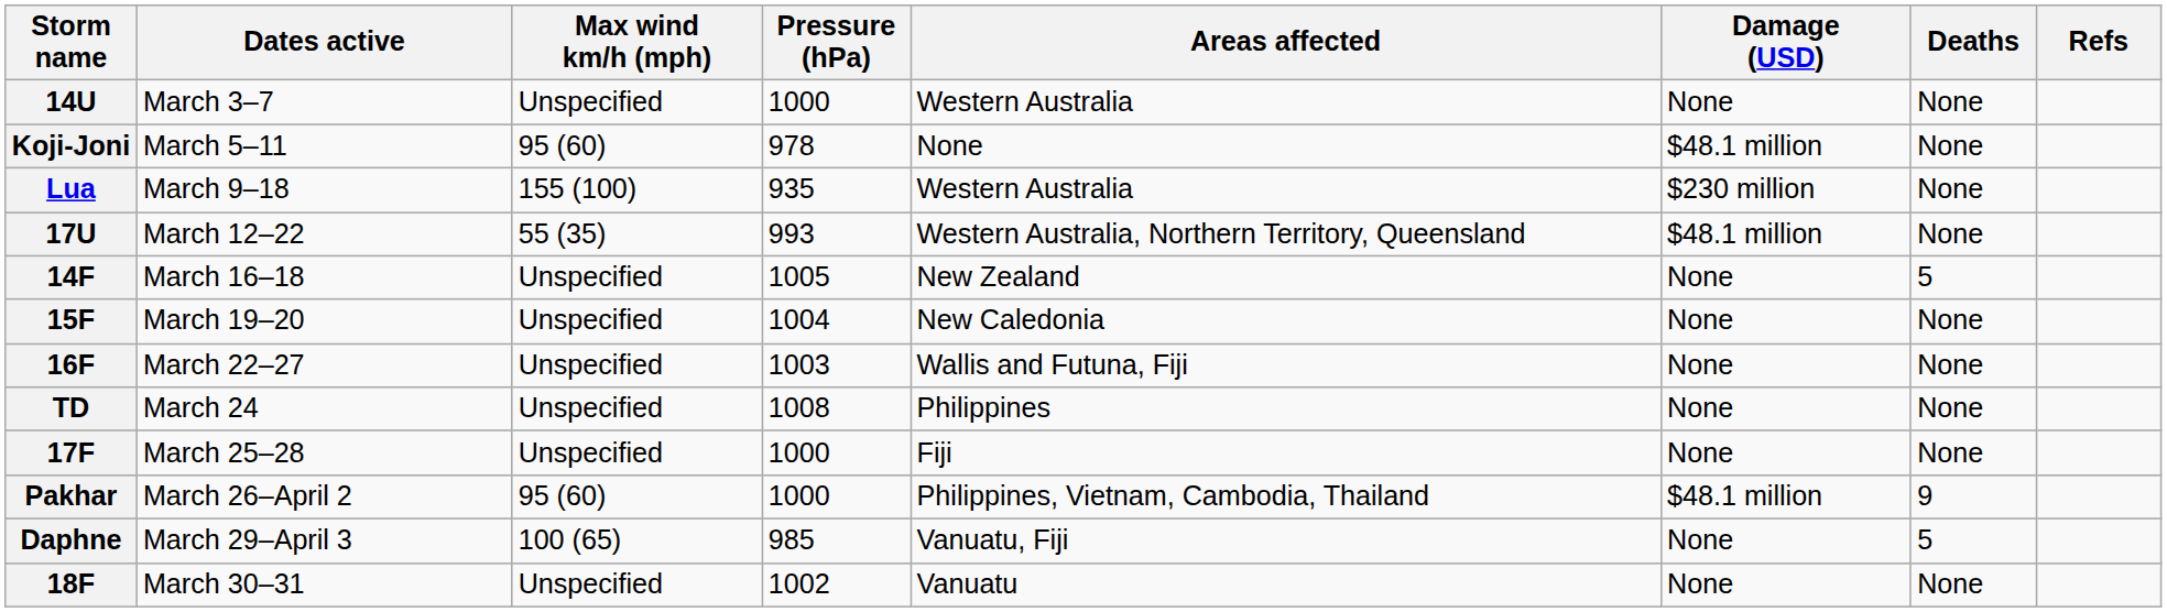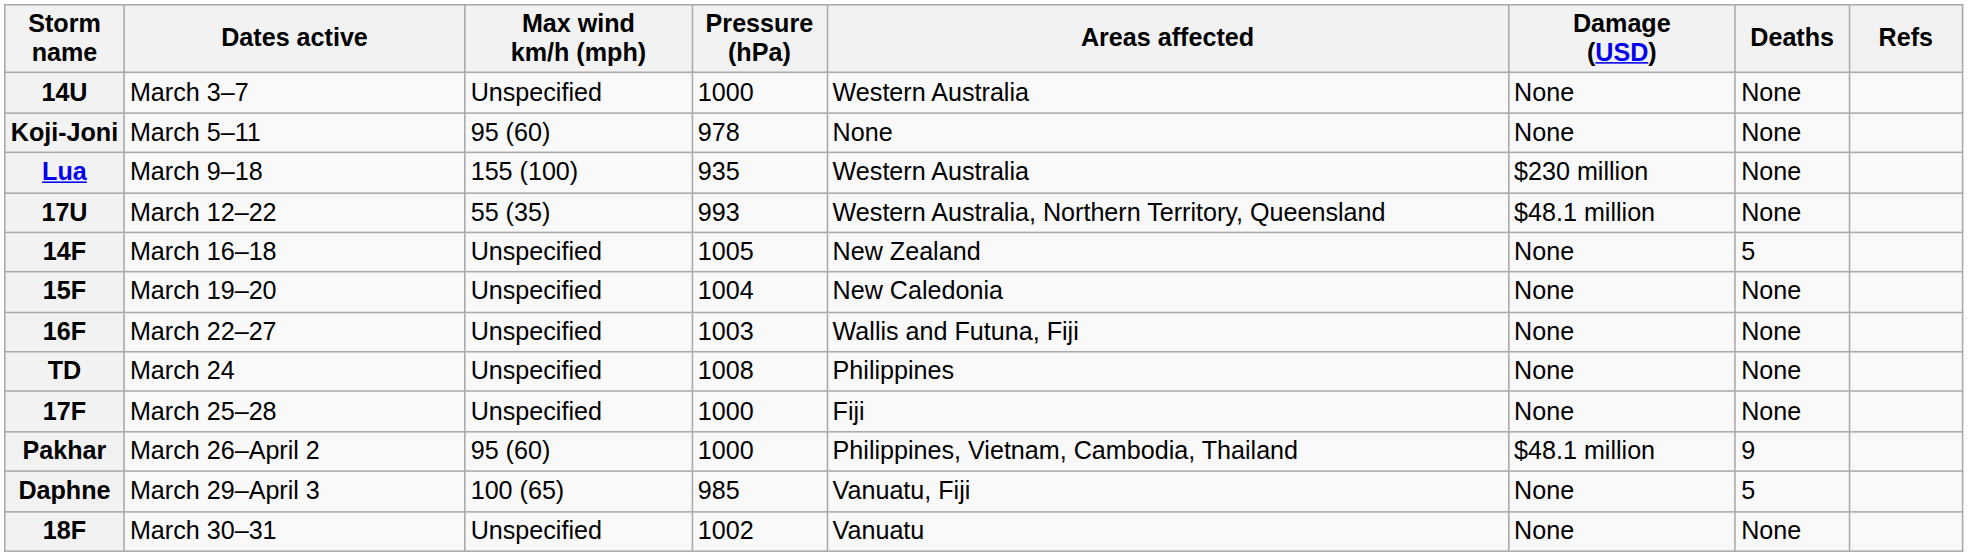 <table class="wikitable sortable">
 <tr>
 <th width="5%">Storm name</th>
 <th width="15%">Dates active</th>
 <th width="10%">Max wind<br>km/h (mph)</th>
 <th width="5%">Pressure<br>(hPa)</th>
 <th width="30%">Areas affected</th>
 <th width="10%">Damage<br>(<a href='#'>USD</a>)</th>
 <th width="5%">Deaths</th>
 <th width="5%">Refs</th>
 </tr>
 <tr>
 <th>14U</th>
 <td>March 3–7</td>
 <td>Unspecified</td>
 <td>1000</td>
 <td>Western Australia</td>
 <td>None</td>
 <td>None</td>
 <td></td>
 </tr>
 <tr>
 <th>Koji-Joni</th>
 <td>March 5–11</td>
 <td>95 (60)</td>
 <td>978</td>
 <td>None</td>
-<td>$48.1 million</td>
+<td>None</td>
 <td>None</td>
 <td></td>
 </tr>
 <tr>
 <th><a href='#'>Lua</a></th>
 <td>March 9–18</td>
 <td>155 (100)</td>
 <td>935</td>
 <td>Western Australia</td>
 <td>$230 million</td>
 <td>None</td>
 <td></td>
 </tr>
 <tr>
 <th>17U</th>
 <td>March 12–22</td>
 <td>55 (35)</td>
 <td>993</td>
 <td>Western Australia, Northern Territory, Queensland</td>
 <td>$48.1 million</td>
 <td>None</td>
 <td></td>
 </tr>
 <tr>
 <th>14F</th>
 <td>March 16–18</td>
 <td>Unspecified</td>
 <td>1005</td>
 <td>New Zealand</td>
 <td>None</td>
 <td>5</td>
 <td></td>
 </tr>
 <tr>
 <th>15F</th>
 <td>March 19–20</td>
 <td>Unspecified</td>
 <td>1004</td>
 <td>New Caledonia</td>
 <td>None</td>
 <td>None</td>
 <td></td>
 </tr>
 <tr>
 <th>16F</th>
 <td>March 22–27</td>
 <td>Unspecified</td>
 <td>1003</td>
 <td>Wallis and Futuna, Fiji</td>
 <td>None</td>
 <td>None</td>
 <td></td>
 </tr>
 <tr>
 <th>TD</th>
 <td>March 24</td>
 <td>Unspecified</td>
 <td>1008</td>
 <td>Philippines</td>
 <td>None</td>
 <td>None</td>
 <td></td>
 </tr>
 <tr>
 <th>17F</th>
 <td>March 25–28</td>
 <td>Unspecified</td>
 <td>1000</td>
 <td>Fiji</td>
 <td>None</td>
 <td>None</td>
 <td></td>
 </tr>
 <tr>
 <th>Pakhar</th>
 <td>March 26–April 2</td>
 <td>95 (60)</td>
 <td>1000</td>
 <td>Philippines, Vietnam, Cambodia, Thailand</td>
 <td>$48.1 million</td>
 <td>9</td>
 <td></td>
 </tr>
 <tr>
 <th>Daphne</th>
 <td>March 29–April 3</td>
 <td>100 (65)</td>
 <td>985</td>
 <td>Vanuatu, Fiji</td>
 <td>None</td>
 <td>5</td>
 <td></td>
 </tr>
 <tr>
 <th>18F</th>
 <td>March 30–31</td>
 <td>Unspecified</td>
 <td>1002</td>
 <td>Vanuatu</td>
 <td>None</td>
 <td>None</td>
 <td></td>
 </tr>
 </table>
